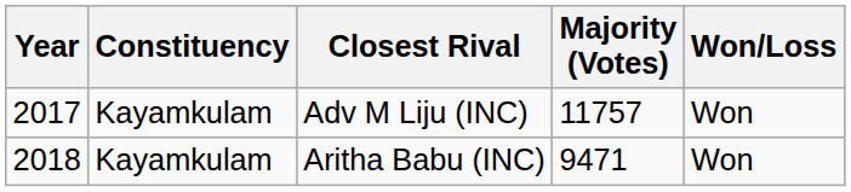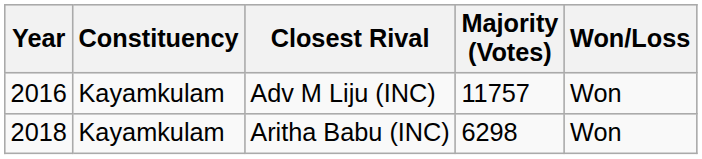 <table class="wikitable">
 <tr>
 <th>Year</th>
 <th>Constituency</th>
 <th>Closest Rival</th>
 <th>Majority<br>(Votes)</th>
 <th>Won/Loss</th>
 </tr>
 <tr>
-<td>2017</td>
+<td>2016</td>
 <td>Kayamkulam</td>
 <td>Adv M Liju (INC)</td>
 <td>11757</td>
 <td>Won</td>
 </tr>
 <tr>
 <td>2018</td>
 <td>Kayamkulam</td>
 <td>Aritha Babu (INC)</td>
-<td>9471</td>
+<td>6298</td>
 <td>Won</td>
 </tr>
 </table>
